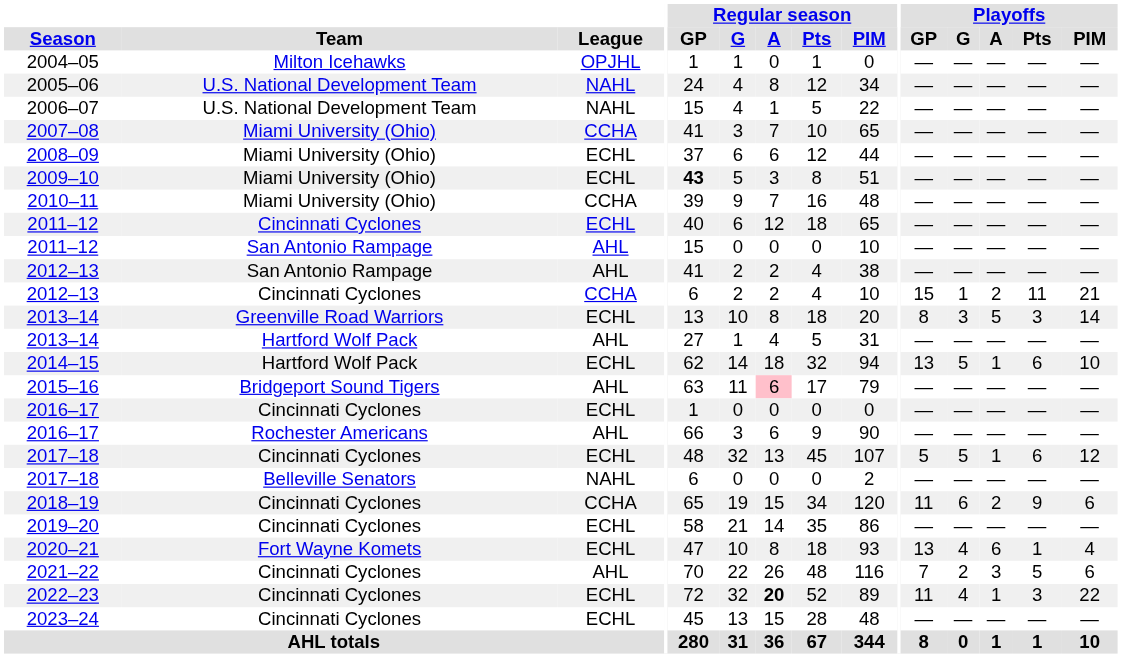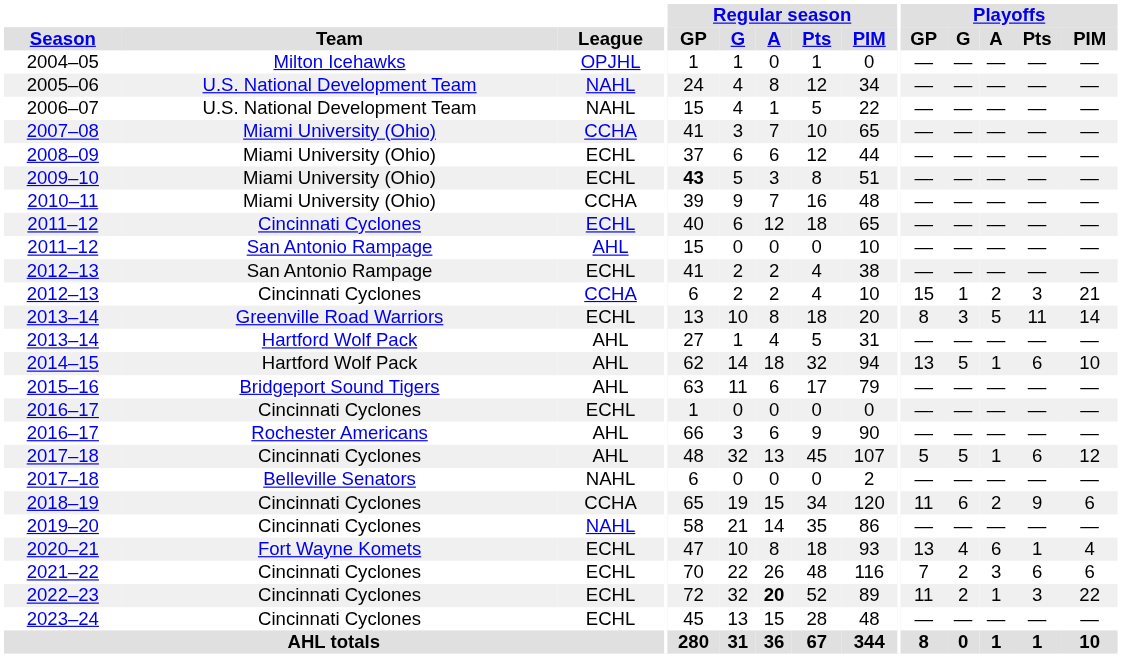 <table border="0" cellpadding="1" cellspacing="0" style="text-align:center; width:60em">
 <tr bgcolor="#e0e0e0">
 <th colspan="3" bgcolor="#ffffff"></th>
 <th rowspan="99" bgcolor="#ffffff"></th>
 <th colspan="5"><a href='#'>Regular season</a></th>
 <th rowspan="99" bgcolor="#ffffff"></th>
 <th colspan="5"><a href='#'>Playoffs</a></th>
 </tr>
 <tr bgcolor="#e0e0e0">
 <th><a href='#'>Season</a></th>
 <th>Team</th>
 <th>League</th>
 <th>GP</th>
 <th><a href='#'>G</a></th>
 <th><a href='#'>A</a></th>
 <th><a href='#'>Pts</a></th>
 <th><a href='#'>PIM</a></th>
 <th>GP</th>
 <th>G</th>
 <th>A</th>
 <th>Pts</th>
 <th>PIM</th>
 </tr>
 <tr>
 <td>2004–05</td>
 <td><a href='#'>Milton Icehawks</a></td>
 <td><a href='#'>OPJHL</a></td>
 <td>1</td>
 <td>1</td>
 <td>0</td>
 <td>1</td>
 <td>0</td>
 <td>—</td>
 <td>—</td>
 <td>—</td>
 <td>—</td>
 <td>—</td>
 </tr>
 <tr bgcolor="#f0f0f0">
 <td>2005–06</td>
 <td><a href='#'>U.S. National Development Team</a></td>
 <td><a href='#'>NAHL</a></td>
 <td>24</td>
 <td>4</td>
 <td>8</td>
 <td>12</td>
 <td>34</td>
 <td>—</td>
 <td>—</td>
 <td>—</td>
 <td>—</td>
 <td>—</td>
 </tr>
 <tr>
 <td>2006–07</td>
 <td>U.S. National Development Team</td>
 <td>NAHL</td>
 <td>15</td>
 <td>4</td>
 <td>1</td>
 <td>5</td>
 <td>22</td>
 <td>—</td>
 <td>—</td>
 <td>—</td>
 <td>—</td>
 <td>—</td>
 </tr>
 <tr bgcolor="#f0f0f0">
 <td><a href='#'>2007–08</a></td>
 <td><a href='#'>Miami University (Ohio)</a></td>
 <td><a href='#'>CCHA</a></td>
 <td>41</td>
 <td>3</td>
 <td>7</td>
 <td>10</td>
 <td>65</td>
 <td>—</td>
 <td>—</td>
 <td>—</td>
 <td>—</td>
 <td>—</td>
 </tr>
 <tr>
 <td><a href='#'>2008–09</a></td>
 <td>Miami University (Ohio)</td>
 <td>ECHL</td>
 <td>37</td>
 <td>6</td>
 <td>6</td>
 <td>12</td>
 <td>44</td>
 <td>—</td>
 <td>—</td>
 <td>—</td>
 <td>—</td>
 <td>—</td>
 </tr>
 <tr bgcolor="#f0f0f0">
 <td><a href='#'>2009–10</a></td>
 <td>Miami University (Ohio)</td>
 <td>ECHL</td>
 <td><strong>43</strong></td>
 <td>5</td>
 <td>3</td>
 <td>8</td>
 <td>51</td>
 <td>—</td>
 <td>—</td>
 <td>—</td>
 <td>—</td>
 <td>—</td>
 </tr>
 <tr>
 <td><a href='#'>2010–11</a></td>
 <td>Miami University (Ohio)</td>
 <td>CCHA</td>
 <td>39</td>
 <td>9</td>
 <td>7</td>
 <td>16</td>
 <td>48</td>
 <td>—</td>
 <td>—</td>
 <td>—</td>
 <td>—</td>
 <td>—</td>
 </tr>
 <tr bgcolor="#f0f0f0">
 <td><a href='#'>2011–12</a></td>
 <td><a href='#'>Cincinnati Cyclones</a></td>
 <td><a href='#'>ECHL</a></td>
 <td>40</td>
 <td>6</td>
 <td>12</td>
 <td>18</td>
 <td>65</td>
 <td>—</td>
 <td>—</td>
 <td>—</td>
 <td>—</td>
 <td>—</td>
 </tr>
 <tr>
 <td><a href='#'>2011–12</a></td>
 <td><a href='#'>San Antonio Rampage</a></td>
 <td><a href='#'>AHL</a></td>
 <td>15</td>
 <td>0</td>
 <td>0</td>
 <td>0</td>
 <td>10</td>
 <td>—</td>
 <td>—</td>
 <td>—</td>
 <td>—</td>
 <td>—</td>
 </tr>
 <tr bgcolor="#f0f0f0">
 <td><a href='#'>2012–13</a></td>
 <td>San Antonio Rampage</td>
-<td>AHL</td>
+<td>ECHL</td>
 <td>41</td>
 <td>2</td>
 <td>2</td>
 <td>4</td>
 <td>38</td>
 <td>—</td>
 <td>—</td>
 <td>—</td>
 <td>—</td>
 <td>—</td>
 </tr>
 <tr>
 <td><a href='#'>2012–13</a></td>
 <td>Cincinnati Cyclones</td>
 <td><a href='#'>CCHA</a></td>
 <td>6</td>
 <td>2</td>
 <td>2</td>
 <td>4</td>
 <td>10</td>
 <td>15</td>
 <td>1</td>
 <td>2</td>
-<td>11</td>
+<td>3</td>
 <td>21</td>
 </tr>
 <tr bgcolor="#f0f0f0">
 <td><a href='#'>2013–14</a></td>
 <td><a href='#'>Greenville Road Warriors</a></td>
 <td>ECHL</td>
 <td>13</td>
 <td>10</td>
 <td>8</td>
 <td>18</td>
 <td>20</td>
 <td>8</td>
 <td>3</td>
 <td>5</td>
-<td>3</td>
+<td>11</td>
 <td>14</td>
 </tr>
 <tr>
 <td><a href='#'>2013–14</a></td>
 <td><a href='#'>Hartford Wolf Pack</a></td>
 <td>AHL</td>
 <td>27</td>
 <td>1</td>
 <td>4</td>
 <td>5</td>
 <td>31</td>
 <td>—</td>
 <td>—</td>
 <td>—</td>
 <td>—</td>
 <td>—</td>
 </tr>
 <tr bgcolor="#f0f0f0">
 <td><a href='#'>2014–15</a></td>
 <td>Hartford Wolf Pack</td>
-<td>ECHL</td>
+<td>AHL</td>
 <td>62</td>
 <td>14</td>
 <td>18</td>
 <td>32</td>
 <td>94</td>
 <td>13</td>
 <td>5</td>
 <td>1</td>
 <td>6</td>
 <td>10</td>
 </tr>
 <tr>
 <td><a href='#'>2015–16</a></td>
 <td><a href='#'>Bridgeport Sound Tigers</a></td>
 <td>AHL</td>
 <td>63</td>
 <td>11</td>
-<td style="background: pink;">6</td>
+<td>6</td>
 <td>17</td>
 <td>79</td>
 <td>—</td>
 <td>—</td>
 <td>—</td>
 <td>—</td>
 <td>—</td>
 </tr>
 <tr bgcolor="#f0f0f0">
 <td><a href='#'>2016–17</a></td>
 <td>Cincinnati Cyclones</td>
 <td>ECHL</td>
 <td>1</td>
 <td>0</td>
 <td>0</td>
 <td>0</td>
 <td>0</td>
 <td>—</td>
 <td>—</td>
 <td>—</td>
 <td>—</td>
 <td>—</td>
 </tr>
 <tr>
 <td><a href='#'>2016–17</a></td>
 <td><a href='#'>Rochester Americans</a></td>
 <td>AHL</td>
 <td>66</td>
 <td>3</td>
 <td>6</td>
 <td>9</td>
 <td>90</td>
 <td>—</td>
 <td>—</td>
 <td>—</td>
 <td>—</td>
 <td>—</td>
 </tr>
 <tr bgcolor="#f0f0f0">
 <td><a href='#'>2017–18</a></td>
 <td>Cincinnati Cyclones</td>
-<td>ECHL</td>
+<td>AHL</td>
 <td>48</td>
 <td>32</td>
 <td>13</td>
 <td>45</td>
 <td>107</td>
 <td>5</td>
 <td>5</td>
 <td>1</td>
 <td>6</td>
 <td>12</td>
 </tr>
 <tr>
 <td><a href='#'>2017–18</a></td>
 <td><a href='#'>Belleville Senators</a></td>
 <td>NAHL</td>
 <td>6</td>
 <td>0</td>
 <td>0</td>
 <td>0</td>
 <td>2</td>
 <td>—</td>
 <td>—</td>
 <td>—</td>
 <td>—</td>
 <td>—</td>
 </tr>
 <tr bgcolor="#f0f0f0">
 <td><a href='#'>2018–19</a></td>
 <td>Cincinnati Cyclones</td>
 <td>CCHA</td>
 <td>65</td>
 <td>19</td>
 <td>15</td>
 <td>34</td>
 <td>120</td>
 <td>11</td>
 <td>6</td>
 <td>2</td>
 <td>9</td>
 <td>6</td>
 </tr>
 <tr>
 <td><a href='#'>2019–20</a></td>
 <td>Cincinnati Cyclones</td>
-<td>ECHL</td>
+<td><a href='#'>NAHL</a></td>
 <td>58</td>
 <td>21</td>
 <td>14</td>
 <td>35</td>
 <td>86</td>
 <td>—</td>
 <td>—</td>
 <td>—</td>
 <td>—</td>
 <td>—</td>
 </tr>
 <tr bgcolor="#f0f0f0">
 <td><a href='#'>2020–21</a></td>
 <td><a href='#'>Fort Wayne Komets</a></td>
 <td>ECHL</td>
 <td>47</td>
 <td>10</td>
 <td>8</td>
 <td>18</td>
 <td>93</td>
 <td>13</td>
 <td>4</td>
 <td>6</td>
 <td>1</td>
 <td>4</td>
 </tr>
 <tr>
 <td><a href='#'>2021–22</a></td>
 <td>Cincinnati Cyclones</td>
-<td>AHL</td>
+<td>ECHL</td>
 <td>70</td>
 <td>22</td>
 <td>26</td>
 <td>48</td>
 <td>116</td>
 <td>7</td>
 <td>2</td>
 <td>3</td>
-<td>5</td>
+<td>6</td>
 <td>6</td>
 </tr>
 <tr bgcolor="f0f0f0">
 <td><a href='#'>2022–23</a></td>
 <td>Cincinnati Cyclones</td>
 <td>ECHL</td>
 <td>72</td>
 <td>32</td>
 <td><strong>20</strong></td>
 <td>52</td>
 <td>89</td>
 <td>11</td>
-<td>4</td>
+<td>2</td>
 <td>1</td>
 <td>3</td>
 <td>22</td>
 </tr>
 <tr>
 <td><a href='#'>2023–24</a></td>
 <td>Cincinnati Cyclones</td>
 <td>ECHL</td>
 <td>45</td>
 <td>13</td>
 <td>15</td>
 <td>28</td>
 <td>48</td>
 <td>—</td>
 <td>—</td>
 <td>—</td>
 <td>—</td>
 <td>—</td>
 </tr>
 <tr bgcolor="#e0e0e0">
 <th colspan="3">AHL totals</th>
 <th>280</th>
 <th>31</th>
 <th>36</th>
 <th>67</th>
 <th>344</th>
 <th>8</th>
 <th>0</th>
 <th>1</th>
 <th>1</th>
 <th>10</th>
 </tr>
 </table>
